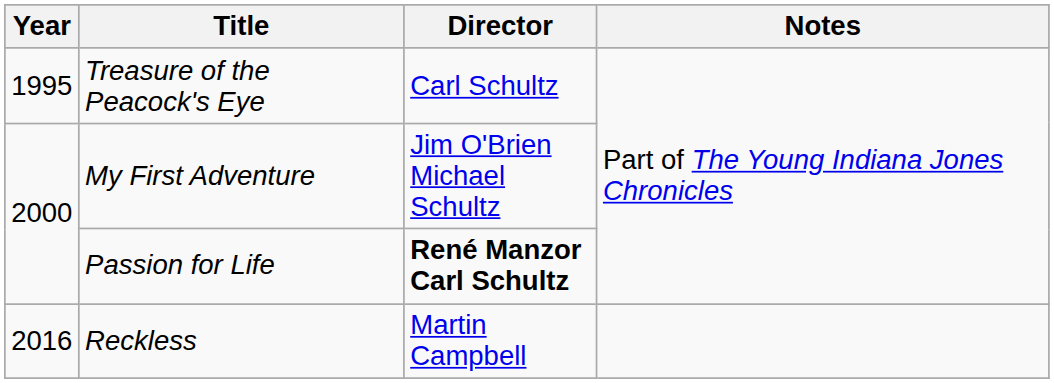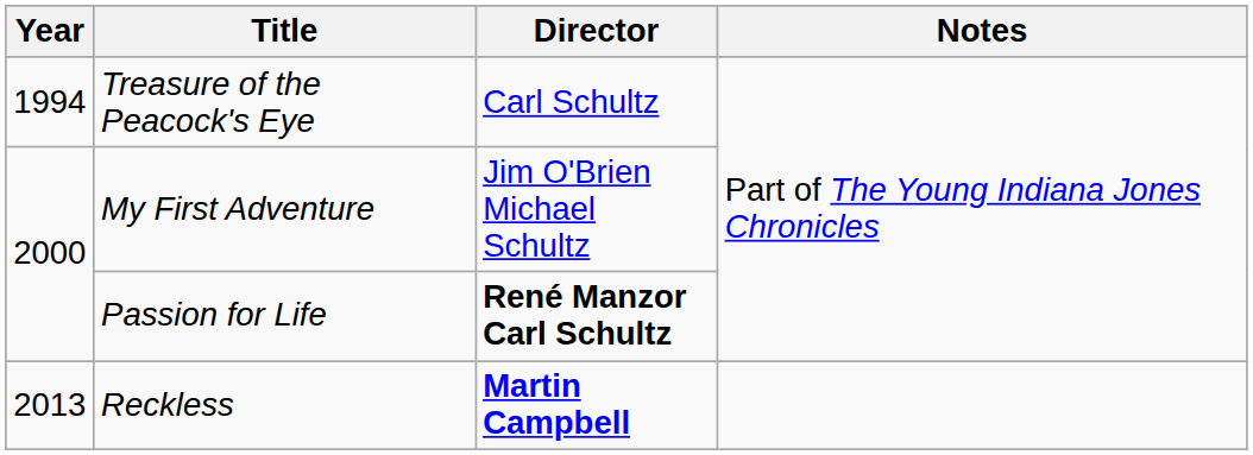 <table class="wikitable">
 <tr>
 <th>Year</th>
 <th>Title</th>
 <th>Director</th>
 <th>Notes</th>
 </tr>
 <tr>
-<td>1995</td>
+<td>1994</td>
 <td><em>Treasure of the Peacock's Eye</em></td>
 <td><a href='#'>Carl Schultz</a></td>
 <td rowspan=3>Part of <em><a href='#'>The Young Indiana Jones Chronicles</a></em></td>
 </tr>
 <tr>
 <td rowspan=2>2000</td>
 <td><em>My First Adventure</em></td>
 <td><a href='#'>Jim O'Brien</a><br><a href='#'>Michael Schultz</a></td>
 </tr>
 <tr>
 <td><em>Passion for Life</em></td>
 <td><strong>René Manzor<br>Carl Schultz</strong></td>
 </tr>
 <tr>
-<td>2016</td>
+<td>2013</td>
 <td><em>Reckless</em></td>
-<td><a href='#'>Martin Campbell</a></td>
+<td><strong><a href='#'>Martin Campbell</a></strong></td>
 <td></td>
 </tr>
 </table>
